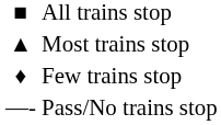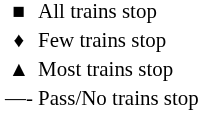 <table>
 <tr>
 <td align=center>■</td>
 <td>All trains stop</td>
 </tr>
 <tr>
+<td align=center>♦</td>
+<td>Few trains stop</td>
+</tr>
+<tr>
 <td align=center>▲</td>
 <td>Most trains stop</td>
-</tr>
-<tr>
-<td align=center>♦</td>
-<td>Few trains stop</td>
 </tr>
 <tr>
 <td align=center>—-</td>
 <td>Pass/No trains stop</td>
 </tr>
 </table>
